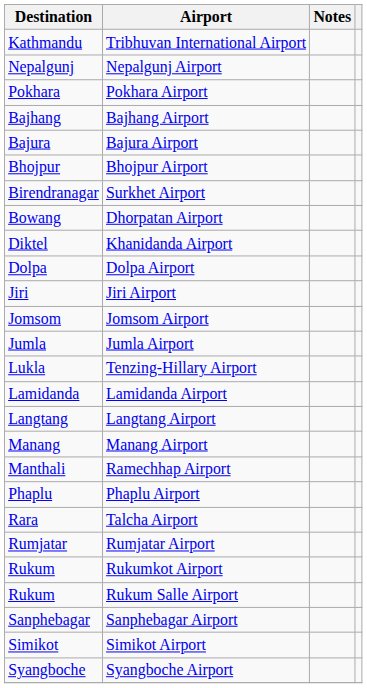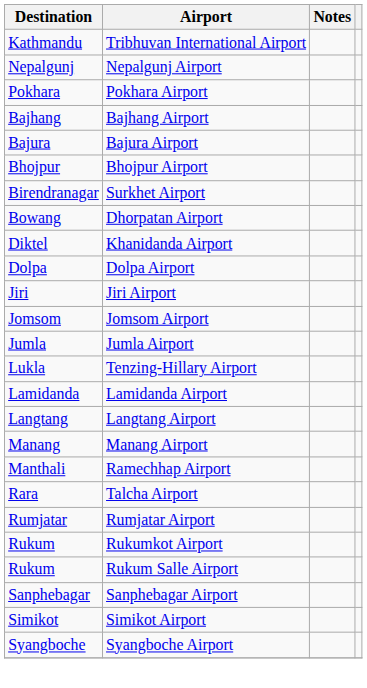 <table class="wikitable sortable">
 <tr>
 <th>Destination</th>
 <th>Airport</th>
 <th>Notes</th>
 <th></th>
 </tr>
 <tr>
 <td><a href='#'>Kathmandu</a></td>
 <td><a href='#'>Tribhuvan International Airport</a></td>
 <td></td>
 <td></td>
 </tr>
 <tr>
 <td><a href='#'>Nepalgunj</a></td>
 <td><a href='#'>Nepalgunj Airport</a></td>
 <td></td>
 <td></td>
 </tr>
 <tr>
 <td><a href='#'>Pokhara</a></td>
 <td><a href='#'>Pokhara Airport</a></td>
 <td></td>
 <td></td>
 </tr>
 <tr>
 <td><a href='#'>Bajhang</a></td>
 <td><a href='#'>Bajhang Airport</a></td>
 <td></td>
 <td></td>
 </tr>
 <tr>
 <td><a href='#'>Bajura</a></td>
 <td><a href='#'>Bajura Airport</a></td>
 <td></td>
 <td></td>
 </tr>
 <tr>
 <td><a href='#'>Bhojpur</a></td>
 <td><a href='#'>Bhojpur Airport</a></td>
 <td></td>
 <td></td>
 </tr>
 <tr>
 <td><a href='#'>Birendranagar</a></td>
 <td><a href='#'>Surkhet Airport</a></td>
 <td></td>
 <td></td>
 </tr>
 <tr>
 <td><a href='#'>Bowang</a></td>
 <td><a href='#'>Dhorpatan Airport</a></td>
 <td></td>
 <td></td>
 </tr>
 <tr>
 <td><a href='#'>Diktel</a></td>
 <td><a href='#'>Khanidanda Airport</a></td>
 <td></td>
 <td></td>
 </tr>
 <tr>
 <td><a href='#'>Dolpa</a></td>
 <td><a href='#'>Dolpa Airport</a></td>
 <td></td>
 <td></td>
 </tr>
 <tr>
 <td><a href='#'>Jiri</a></td>
 <td><a href='#'>Jiri Airport</a></td>
 <td></td>
 <td></td>
 </tr>
 <tr>
 <td><a href='#'>Jomsom</a></td>
 <td><a href='#'>Jomsom Airport</a></td>
 <td></td>
 <td></td>
 </tr>
 <tr>
 <td><a href='#'>Jumla</a></td>
 <td><a href='#'>Jumla Airport</a></td>
 <td></td>
 <td></td>
 </tr>
 <tr>
 <td><a href='#'>Lukla</a></td>
 <td><a href='#'>Tenzing-Hillary Airport</a></td>
 <td></td>
 <td></td>
 </tr>
 <tr>
 <td><a href='#'>Lamidanda</a></td>
 <td><a href='#'>Lamidanda Airport</a></td>
 <td></td>
 <td></td>
 </tr>
 <tr>
 <td><a href='#'>Langtang</a></td>
 <td><a href='#'>Langtang Airport</a></td>
 <td></td>
 <td></td>
 </tr>
 <tr>
 <td><a href='#'>Manang</a></td>
 <td><a href='#'>Manang Airport</a></td>
 <td></td>
 <td></td>
 </tr>
 <tr>
 <td><a href='#'>Manthali</a></td>
 <td><a href='#'>Ramechhap Airport</a></td>
 <td></td>
 <td></td>
 </tr>
 <tr>
-<td><a href='#'>Phaplu</a></td>
-<td><a href='#'>Phaplu Airport</a></td>
-<td></td>
-<td></td>
-</tr>
-<tr>
 <td><a href='#'>Rara</a></td>
 <td><a href='#'>Talcha Airport</a></td>
 <td></td>
 <td></td>
 </tr>
 <tr>
 <td><a href='#'>Rumjatar</a></td>
 <td><a href='#'>Rumjatar Airport</a></td>
 <td></td>
 <td></td>
 </tr>
 <tr>
 <td><a href='#'>Rukum</a></td>
 <td><a href='#'>Rukumkot Airport</a></td>
 <td></td>
 <td></td>
 </tr>
 <tr>
 <td><a href='#'>Rukum</a></td>
 <td><a href='#'>Rukum Salle Airport</a></td>
 <td></td>
 <td></td>
 </tr>
 <tr>
 <td><a href='#'>Sanphebagar</a></td>
 <td><a href='#'>Sanphebagar Airport</a></td>
 <td></td>
 <td></td>
 </tr>
 <tr>
 <td><a href='#'>Simikot</a></td>
 <td><a href='#'>Simikot Airport</a></td>
 <td></td>
 <td></td>
 </tr>
 <tr>
 <td><a href='#'>Syangboche</a></td>
 <td><a href='#'>Syangboche Airport</a></td>
 <td></td>
 <td></td>
 </tr>
 <tr>
 </tr>
 </table>
